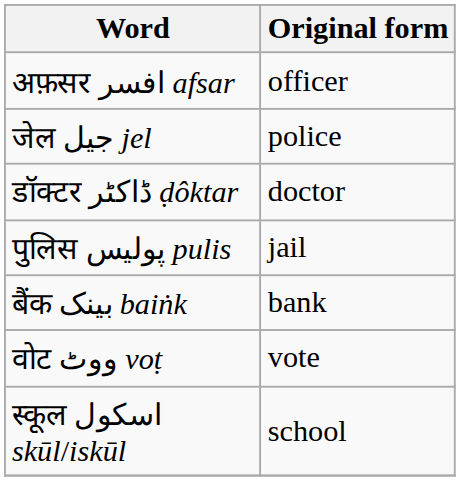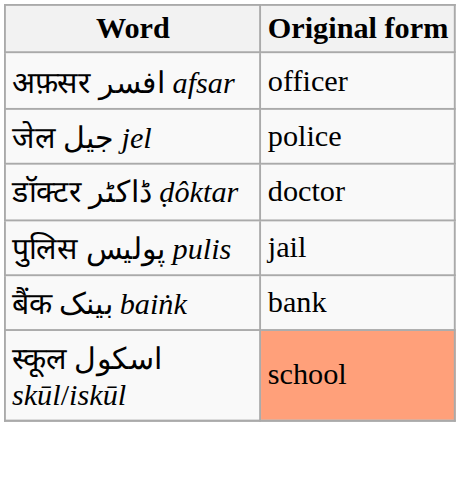 <table class="wikitable">
 <tr>
 <th>Word</th>
 <th>Original form</th>
 </tr>
 <tr>
 <td style="width:08em">अफ़सर افسر <em>afsar</em></td>
 <td>officer</td>
 </tr>
 <tr>
 <td>जेल جیل <em>jel</em></td>
 <td>police</td>
 </tr>
 <tr>
 <td>डॉक्टर ڈاکٹر <em>ḍôktar</em></td>
 <td>doctor</td>
 </tr>
 <tr>
 <td>पुलिस پولیس <em>pulis</em></td>
 <td>jail</td>
 </tr>
 <tr>
 <td>बैंक بینک <em>baiṅk</em></td>
 <td>bank</td>
 </tr>
 <tr>
-<td>वोट ووٹ <em>voṭ</em></td>
-<td>vote</td>
-</tr>
-<tr>
 <td>स्कूल اسکول <em>skūl</em>/<em>iskūl</em></td>
-<td>school</td>
+<td style="background: lightsalmon;">school</td>
 </tr>
 <tr>
 </tr>
 </table>
